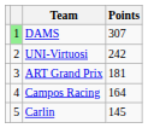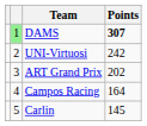 <table class="wikitable" style="font-size: 85%;">
 <tr>
 <th></th>
 <th></th>
 <th>Team</th>
 <th>Points</th>
 </tr>
 <tr>
 <td></td>
 <td align="center" style="background: lightgreen;">1</td>
 <td> <a href='#'>DAMS</a></td>
-<td>307</td>
+<td><strong>307</strong></td>
 </tr>
 <tr>
 <td></td>
 <td align="center">2</td>
 <td> <a href='#'>UNI-Virtuosi</a></td>
 <td>242</td>
 </tr>
 <tr>
 <td></td>
 <td align="center">3</td>
 <td> <a href='#'>ART Grand Prix</a></td>
-<td>181</td>
+<td>202</td>
 </tr>
 <tr>
 <td></td>
 <td align="center">4</td>
 <td> <a href='#'>Campos Racing</a></td>
 <td>164</td>
 </tr>
 <tr>
 <td></td>
 <td align="center">5</td>
 <td> <a href='#'>Carlin</a></td>
 <td>145</td>
 </tr>
 </table>
